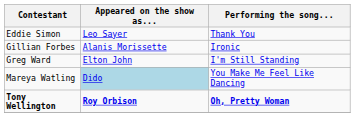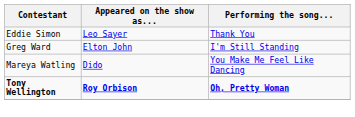 <table class="wikitable" width="550px">
 <tr>
 <th align="left">Contestant</th>
 <th align="left">Appeared on the show as...</th>
 <th align="left">Performing the song...</th>
 </tr>
 <tr>
 <td align="left">Eddie Simon</td>
 <td align="left"><a href='#'>Leo Sayer</a></td>
 <td align="left"><a href='#'>Thank You</a></td>
 </tr>
 <tr>
-<td align="left">Gillian Forbes</td>
-<td align="left"><a href='#'>Alanis Morissette</a></td>
-<td align="left"><a href='#'>Ironic</a></td>
-</tr>
-<tr>
 <td align="left">Greg Ward</td>
 <td align="left"><a href='#'>Elton John</a></td>
 <td align="left"><a href='#'>I'm Still Standing</a></td>
 </tr>
 <tr>
 <td align="left">Mareya Watling</td>
-<td align="left" style="background: lightblue;"><a href='#'>Dido</a></td>
+<td align="left"><a href='#'>Dido</a></td>
 <td align="left"><a href='#'>You Make Me Feel Like Dancing</a></td>
 </tr>
 <tr>
 <td align="left"><strong>Tony Wellington</strong></td>
 <td align="left"><strong><a href='#'>Roy Orbison</a></strong></td>
 <td align="left"><strong><a href='#'>Oh, Pretty Woman</a></strong></td>
 </tr>
 <tr>
 </tr>
 </table>
